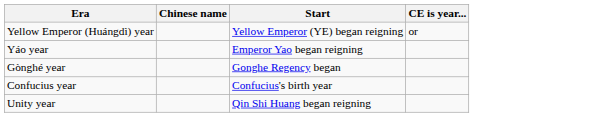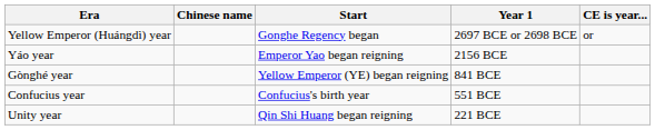 <table class="wikitable">
 <tr>
 <th>Era</th>
 <th>Chinese name</th>
 <th>Start</th>
+<th>Year 1</th>
 <th> CE is year...</th>
 </tr>
 <tr>
 <td>Yellow Emperor (Huángdì) year</td>
 <td></td>
-<td><a href='#'>Yellow Emperor</a> (YE) began reigning</td>
+<td><a href='#'>Gonghe Regency</a> began</td>
+<td>2697 BCE or 2698 BCE</td>
 <td> or </td>
 </tr>
 <tr>
 <td>Yáo year</td>
 <td></td>
 <td><a href='#'>Emperor Yao</a> began reigning</td>
+<td>2156 BCE</td>
 <td></td>
 </tr>
 <tr>
 <td>Gònghé year</td>
 <td></td>
-<td><a href='#'>Gonghe Regency</a> began</td>
+<td><a href='#'>Yellow Emperor</a> (YE) began reigning</td>
+<td>841 BCE</td>
 <td></td>
 </tr>
 <tr>
 <td>Confucius year</td>
 <td></td>
 <td><a href='#'>Confucius</a>'s birth year</td>
+<td>551 BCE</td>
 <td></td>
 </tr>
 <tr>
 <td>Unity year</td>
 <td></td>
 <td><a href='#'>Qin Shi Huang</a> began reigning</td>
+<td>221 BCE</td>
 <td></td>
 </tr>
 </table>
